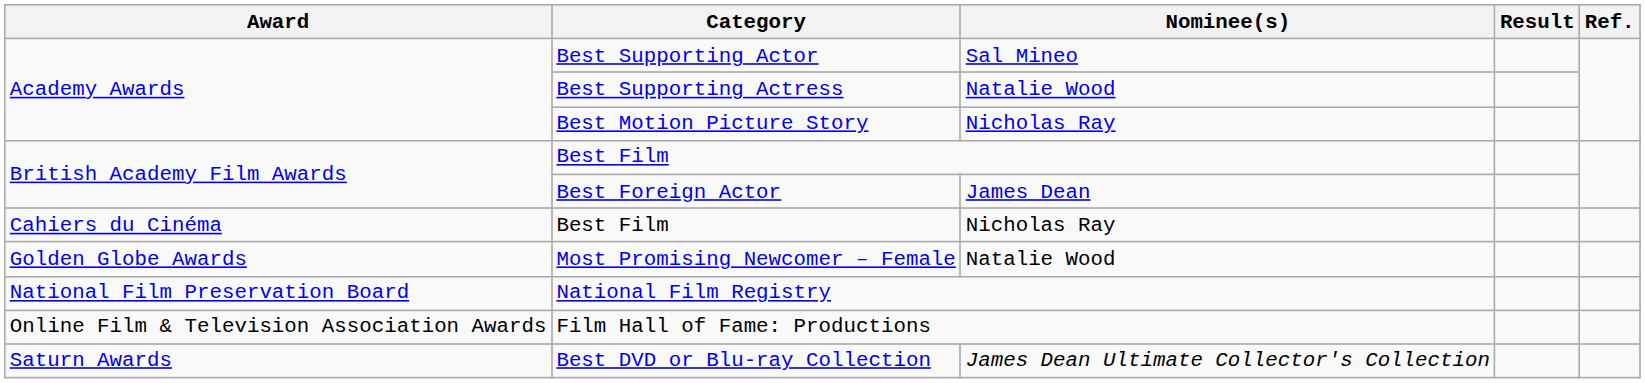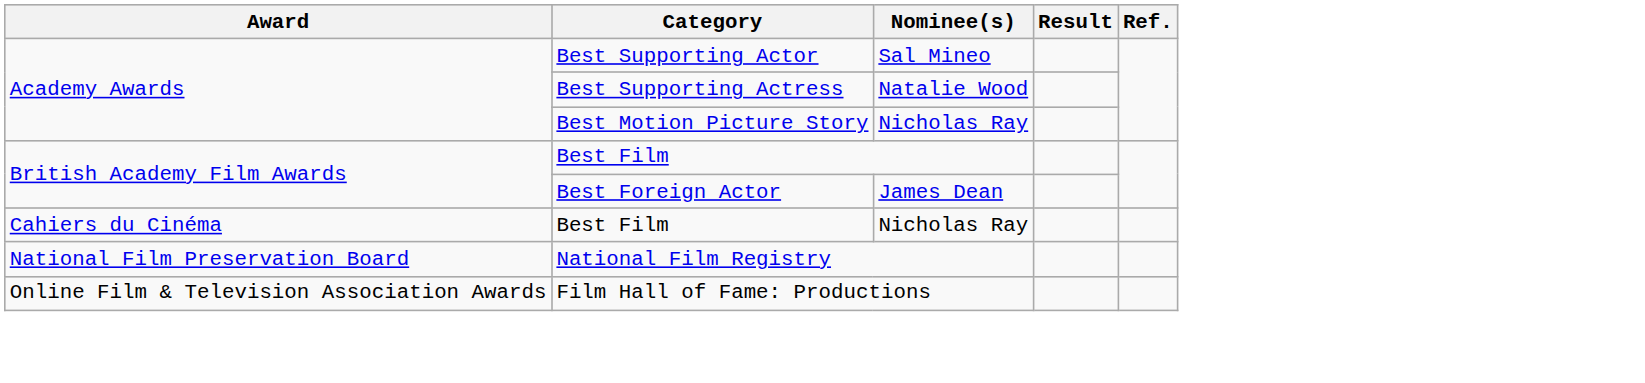 <table class="wikitable plainrowheaders">
 <tr>
 <th>Award</th>
 <th>Category</th>
 <th>Nominee(s)</th>
 <th>Result</th>
 <th>Ref.</th>
 </tr>
 <tr>
 <td rowspan="3"><a href='#'>Academy Awards</a></td>
 <td><a href='#'>Best Supporting Actor</a></td>
 <td><a href='#'>Sal Mineo</a></td>
 <td></td>
 <td align="center" rowspan="3"></td>
 </tr>
 <tr>
 <td><a href='#'>Best Supporting Actress</a></td>
 <td><a href='#'>Natalie Wood</a></td>
 <td></td>
 </tr>
 <tr>
 <td><a href='#'>Best Motion Picture Story</a></td>
 <td><a href='#'>Nicholas Ray</a></td>
 <td></td>
 </tr>
 <tr>
 <td rowspan="2"><a href='#'>British Academy Film Awards</a></td>
 <td colspan="2"><a href='#'>Best Film</a></td>
 <td></td>
 <td align="center" rowspan="2"></td>
 </tr>
 <tr>
 <td><a href='#'>Best Foreign Actor</a></td>
 <td><a href='#'>James Dean</a></td>
 <td></td>
 </tr>
 <tr>
 <td><a href='#'>Cahiers du Cinéma</a></td>
 <td>Best Film</td>
 <td>Nicholas Ray</td>
 <td></td>
 </tr>
 <tr>
-<td><a href='#'>Golden Globe Awards</a></td>
-<td><a href='#'>Most Promising Newcomer – Female</a></td>
-<td>Natalie Wood</td>
-<td></td>
-<td align="center"></td>
-</tr>
-<tr>
 <td><a href='#'>National Film Preservation Board</a></td>
 <td colspan="2"><a href='#'>National Film Registry</a></td>
 <td></td>
 <td align="center"></td>
 </tr>
 <tr>
 <td>Online Film & Television Association Awards</td>
 <td colspan="2">Film Hall of Fame: Productions</td>
 <td></td>
 <td align="center"></td>
 </tr>
-<tr>
-<td><a href='#'>Saturn Awards</a></td>
-<td><a href='#'>Best DVD or Blu-ray Collection</a></td>
-<td><em>James Dean Ultimate Collector's Collection</em></td>
-<td></td>
-<td align="center"></td>
-</tr>
 </table>
